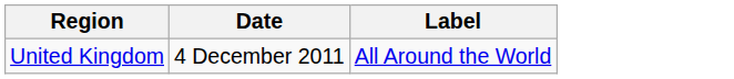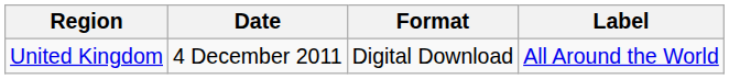 <table class=wikitable>
 <tr>
 <th>Region</th>
 <th>Date</th>
+<th>Format</th>
 <th>Label</th>
 </tr>
 <tr>
 <td><a href='#'>United Kingdom</a></td>
 <td>4 December 2011</td>
+<td>Digital Download</td>
 <td><a href='#'>All Around the World</a></td>
 </tr>
 </table>
